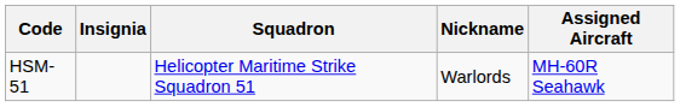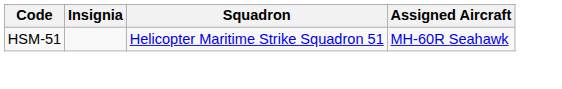 <table class="wikitable sortable">
 <tr>
 <th>Code</th>
 <th>Insignia</th>
 <th>Squadron</th>
-<th>Nickname</th>
 <th>Assigned Aircraft</th>
 </tr>
 <tr>
 <td>HSM-51</td>
 <td></td>
 <td><a href='#'>Helicopter Maritime Strike Squadron 51</a></td>
-<td>Warlords</td>
 <td><a href='#'>MH-60R Seahawk</a></td>
 </tr>
 </table>
